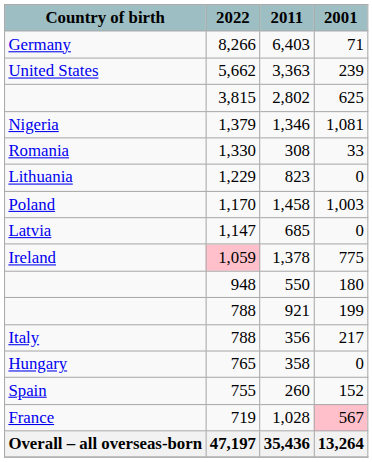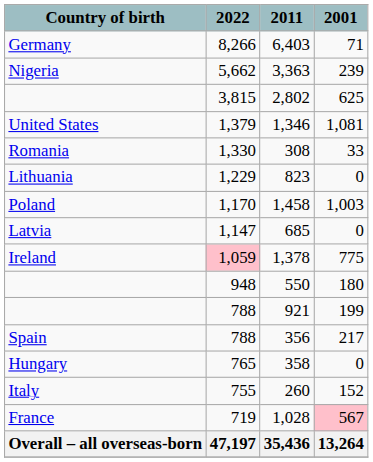 <table class="wikitable collapsible sortable">
 <tr>
 <th style="text-align:center; background:#9dbec3;">Country of birth</th>
 <th style="text-align:center; background:#9dbec3;">2022</th>
 <th style="text-align:center; background:#9dbec3;">2011</th>
 <th style="text-align:center; background:#9dbec3;">2001</th>
 </tr>
 <tr>
 <td border = "1"> <a href='#'>Germany</a></td>
 <td align="right">8,266</td>
 <td align="right">6,403</td>
 <td align="right">71</td>
 </tr>
 <tr>
-<td border = "1"> <a href='#'>United States</a></td>
+<td border = "1"> <a href='#'>Nigeria</a></td>
 <td align="right">5,662</td>
 <td align="right">3,363</td>
 <td align="right">239</td>
 </tr>
 <tr>
 <td border = "1"></td>
 <td align="right">3,815</td>
 <td align="right">2,802</td>
 <td align="right">625</td>
 </tr>
 <tr>
-<td border = "1"> <a href='#'>Nigeria</a></td>
+<td border = "1"> <a href='#'>United States</a></td>
 <td align="right">1,379</td>
 <td align="right">1,346</td>
 <td align="right">1,081</td>
 </tr>
 <tr>
 <td border = "1"> <a href='#'>Romania</a></td>
 <td align="right">1,330</td>
 <td align="right">308</td>
 <td align="right">33</td>
 </tr>
 <tr>
 <td border = "1"> <a href='#'>Lithuania</a></td>
 <td align="right">1,229</td>
 <td align="right">823</td>
 <td align="right">0</td>
 </tr>
 <tr>
 <td border = "1"> <a href='#'>Poland</a></td>
 <td align="right">1,170</td>
 <td align="right">1,458</td>
 <td align="right">1,003</td>
 </tr>
 <tr>
 <td border = "1"> <a href='#'>Latvia</a></td>
 <td align="right">1,147</td>
 <td align="right">685</td>
 <td align="right">0</td>
 </tr>
 <tr>
 <td border = "1"> <a href='#'>Ireland</a></td>
 <td align="right" style="background: pink;">1,059</td>
 <td align="right">1,378</td>
 <td align="right">775</td>
 </tr>
 <tr>
 <td border = "1"></td>
 <td align="right">948</td>
 <td align="right">550</td>
 <td align="right">180</td>
 </tr>
 <tr>
 <td border = "1"></td>
 <td align="right">788</td>
 <td align="right">921</td>
 <td align="right">199</td>
 </tr>
 <tr>
-<td border = "1"> <a href='#'>Italy</a></td>
+<td border = "1"> <a href='#'>Spain</a></td>
 <td align="right">788</td>
 <td align="right">356</td>
 <td align="right">217</td>
 </tr>
 <tr>
 <td border = "1"> <a href='#'>Hungary</a></td>
 <td align="right">765</td>
 <td align="right">358</td>
 <td align="right">0</td>
 </tr>
 <tr>
-<td border = "1"> <a href='#'>Spain</a></td>
+<td border = "1"> <a href='#'>Italy</a></td>
 <td align="right">755</td>
 <td align="right">260</td>
 <td align="right">152</td>
 </tr>
 <tr>
 <td border = "1"> <a href='#'>France</a></td>
 <td align="right">719</td>
 <td align="right">1,028</td>
 <td align="right" style="background: pink;">567</td>
 </tr>
 <tr>
 <th border = "1">Overall – all overseas-born</th>
 <th align="right">47,197</th>
 <th align="right">35,436</th>
 <th align="right">13,264</th>
 </tr>
 <tr>
 </tr>
 </table>
